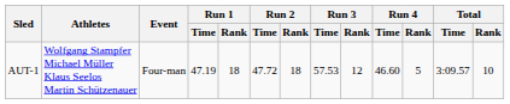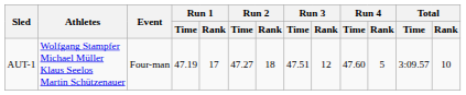 <table class="wikitable"  border="1" style="font-size:90%">
 <tr>
 <th rowspan="2">Sled</th>
 <th rowspan="2">Athletes</th>
 <th rowspan="2">Event</th>
 <th colspan="2">Run 1</th>
 <th colspan="2">Run 2</th>
 <th colspan="2">Run 3</th>
 <th colspan="2">Run 4</th>
 <th colspan="2">Total</th>
 </tr>
 <tr>
 <th>Time</th>
 <th>Rank</th>
 <th>Time</th>
 <th>Rank</th>
 <th>Time</th>
 <th>Rank</th>
 <th>Time</th>
 <th>Rank</th>
 <th>Time</th>
 <th>Rank</th>
 </tr>
 <tr>
 <td align="center">AUT-1</td>
 <td><a href='#'>Wolfgang Stampfer</a><br><a href='#'>Michael Müller</a><br><a href='#'>Klaus Seelos</a><br><a href='#'>Martin Schützenauer</a></td>
 <td>Four-man</td>
 <td align="center">47.19</td>
+<td align="center">17</td>
+<td align="center">47.27</td>
 <td align="center">18</td>
-<td align="center">47.72</td>
-<td align="center">18</td>
-<td align="center">57.53</td>
+<td align="center">47.51</td>
 <td align="center">12</td>
-<td align="center">46.60</td>
+<td align="center">47.60</td>
 <td align="center">5</td>
 <td align="center">3:09.57</td>
 <td align="center">10</td>
 </tr>
 </table>
